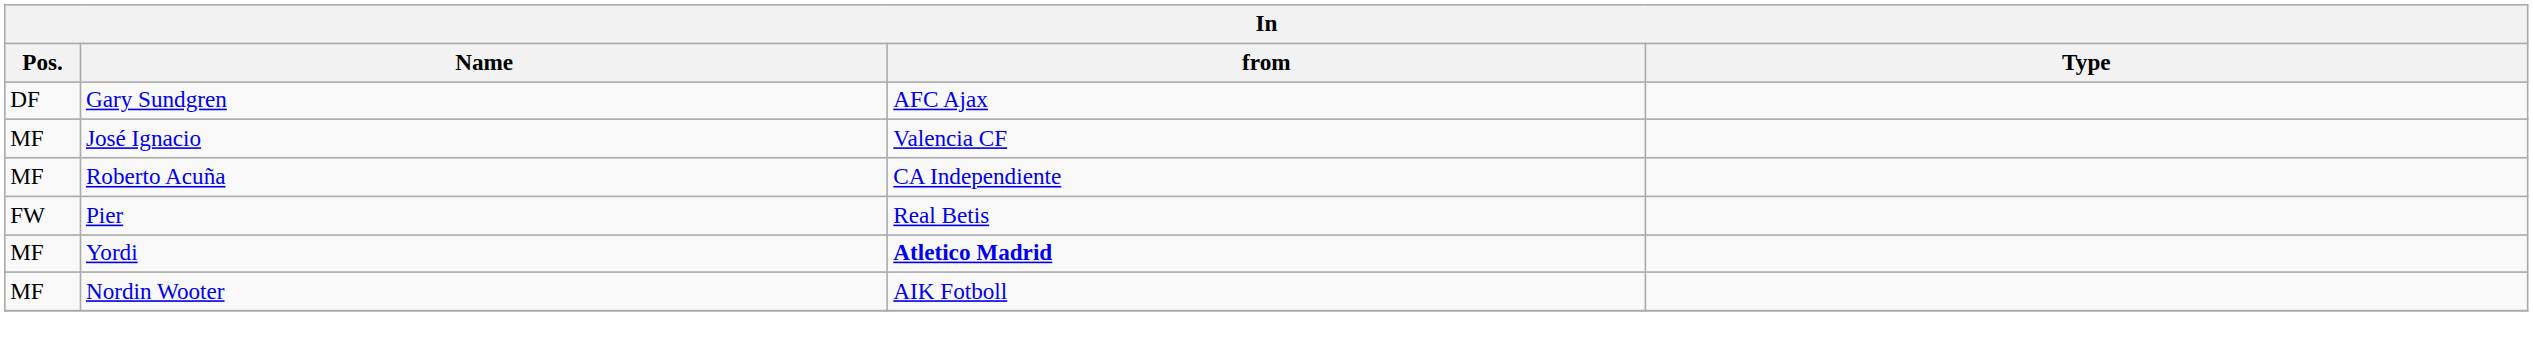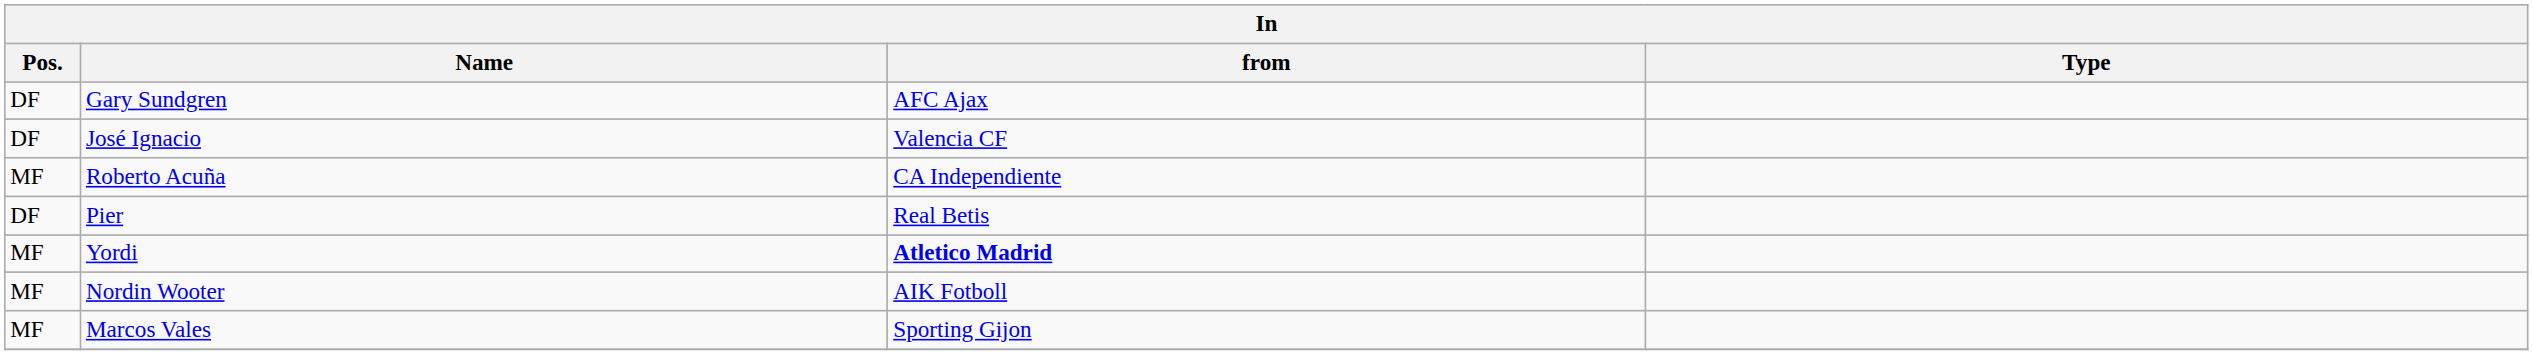 <table class="wikitable" style="font-size:90%;width:99%;">
 <tr>
 <th colspan="4">In</th>
 </tr>
 <tr>
 <th width=3%>Pos.</th>
 <th width=32%>Name</th>
 <th width=30%>from</th>
 <th width=35%>Type</th>
 </tr>
 <tr>
 <td>DF</td>
 <td><a href='#'>Gary  Sundgren</a></td>
 <td><a href='#'>AFC Ajax</a></td>
 <td></td>
 </tr>
 <tr>
-<td>MF</td>
+<td>DF</td>
 <td><a href='#'>José Ignacio</a></td>
 <td><a href='#'>Valencia CF</a></td>
 <td></td>
 </tr>
 <tr>
 <td>MF</td>
 <td><a href='#'>Roberto Acuña</a></td>
 <td><a href='#'>CA Independiente</a></td>
 <td></td>
 </tr>
 <tr>
-<td>FW</td>
+<td>DF</td>
 <td><a href='#'>Pier</a></td>
 <td><a href='#'>Real Betis</a></td>
 <td></td>
 </tr>
 <tr>
 <td>MF</td>
 <td><a href='#'>Yordi</a></td>
 <td><strong><a href='#'>Atletico Madrid</a></strong></td>
 <td></td>
 </tr>
 <tr>
 <td>MF</td>
 <td><a href='#'>Nordin Wooter</a></td>
 <td><a href='#'>AIK Fotboll</a></td>
 <td></td>
 </tr>
 <tr>
+<td>MF</td>
+<td><a href='#'>Marcos Vales</a></td>
+<td><a href='#'>Sporting Gijon</a></td>
+<td></td>
+</tr>
+<tr>
 </tr>
 </table>
